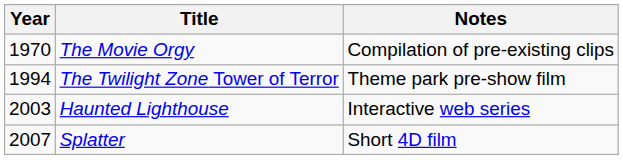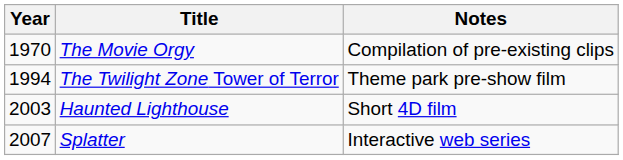 <table class="wikitable">
 <tr>
 <th>Year</th>
 <th>Title</th>
 <th>Notes</th>
 </tr>
 <tr>
 <td>1970</td>
 <td><em><a href='#'>The Movie Orgy</a></em></td>
 <td>Compilation of pre-existing clips</td>
 </tr>
 <tr>
 <td>1994</td>
 <td><a href='#'><em>The Twilight Zone</em> Tower of Terror</a></td>
 <td>Theme park pre-show film</td>
 </tr>
 <tr>
 <td>2003</td>
 <td><em><a href='#'>Haunted Lighthouse</a></em></td>
-<td>Interactive <a href='#'>web series</a></td>
+<td>Short <a href='#'>4D film</a></td>
 </tr>
 <tr>
 <td>2007</td>
 <td><em><a href='#'>Splatter</a></em></td>
-<td>Short <a href='#'>4D film</a></td>
+<td>Interactive <a href='#'>web series</a></td>
 </tr>
 </table>
